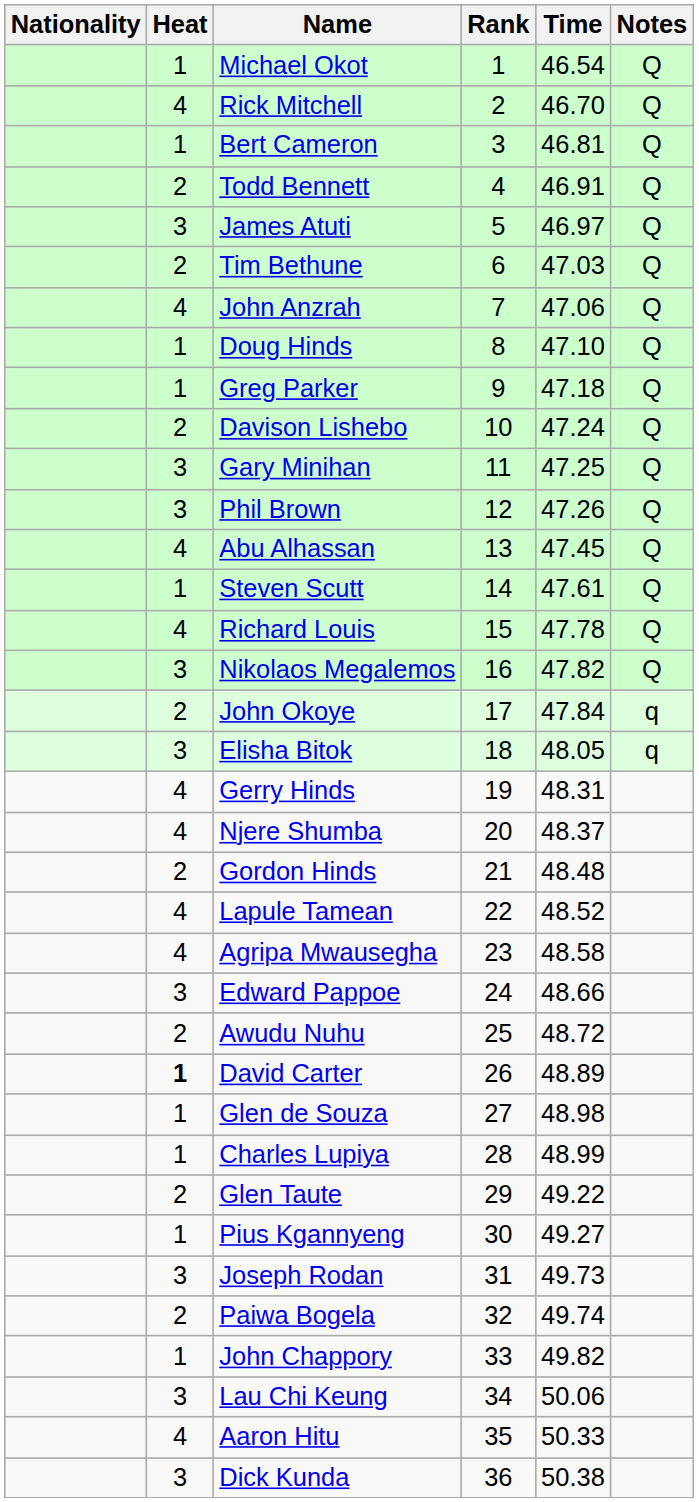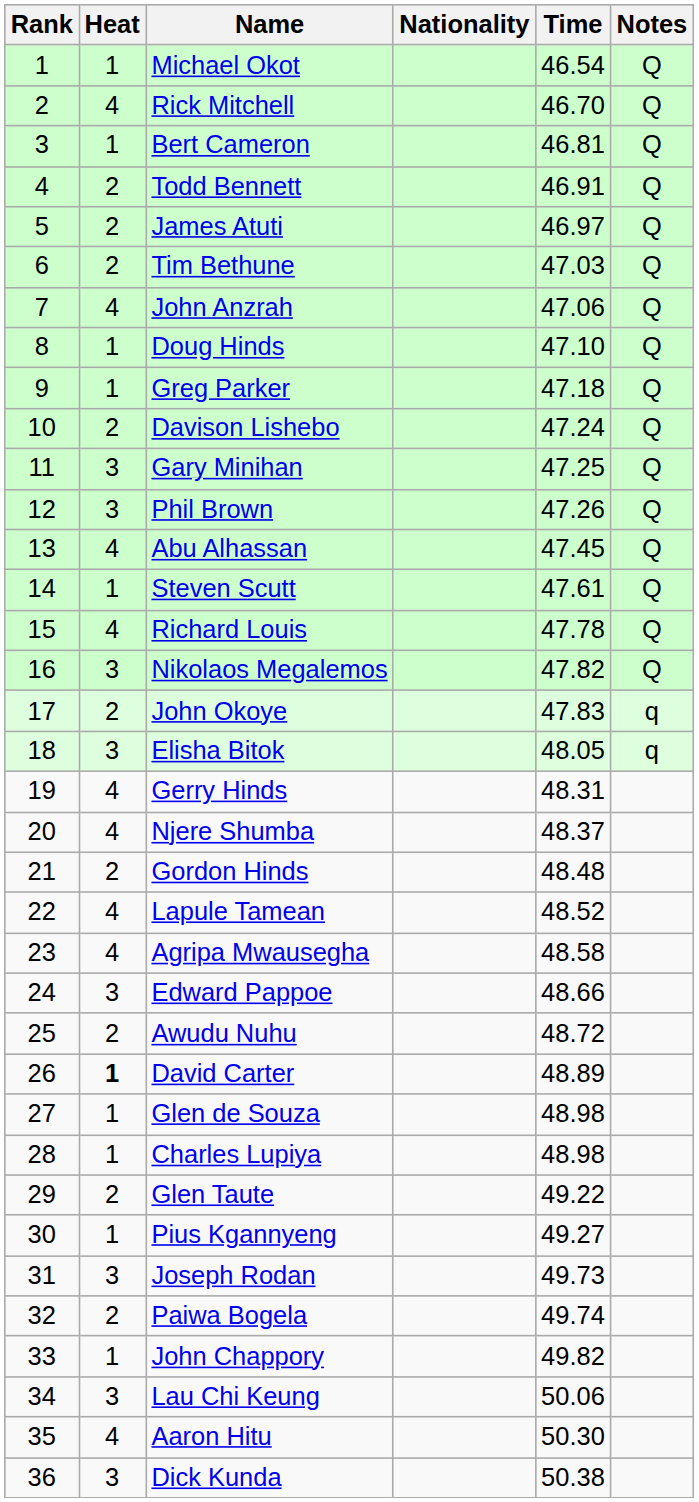 <table class="wikitable sortable" style="text-align:center">
 <tr>
-<th>Nationality</th>
+<th>Rank</th>
 <th>Heat</th>
 <th>Name</th>
-<th>Rank</th>
+<th>Nationality</th>
 <th>Time</th>
 <th>Notes</th>
 </tr>
 <tr bgcolor=ccffcc>
-<td align=left></td>
+<td>1</td>
 <td>1</td>
 <td align=left><a href='#'>Michael Okot</a></td>
-<td>1</td>
+<td align=left></td>
 <td>46.54</td>
 <td>Q</td>
 </tr>
 <tr bgcolor=ccffcc>
-<td align=left></td>
+<td>2</td>
 <td>4</td>
 <td align=left><a href='#'>Rick Mitchell</a></td>
-<td>2</td>
+<td align=left></td>
 <td>46.70</td>
 <td>Q</td>
 </tr>
 <tr bgcolor=ccffcc>
-<td align=left></td>
+<td>3</td>
 <td>1</td>
 <td align=left><a href='#'>Bert Cameron</a></td>
-<td>3</td>
+<td align=left></td>
 <td>46.81</td>
 <td>Q</td>
 </tr>
 <tr bgcolor=ccffcc>
-<td align=left></td>
+<td>4</td>
 <td>2</td>
 <td align=left><a href='#'>Todd Bennett</a></td>
-<td>4</td>
+<td align=left></td>
 <td>46.91</td>
 <td>Q</td>
 </tr>
 <tr bgcolor=ccffcc>
+<td>5</td>
+<td>2</td>
+<td align=left><a href='#'>James Atuti</a></td>
 <td align=left></td>
-<td>3</td>
-<td align=left><a href='#'>James Atuti</a></td>
-<td>5</td>
 <td>46.97</td>
 <td>Q</td>
 </tr>
 <tr bgcolor=ccffcc>
-<td align=left></td>
+<td>6</td>
 <td>2</td>
 <td align=left><a href='#'>Tim Bethune</a></td>
-<td>6</td>
+<td align=left></td>
 <td>47.03</td>
 <td>Q</td>
 </tr>
 <tr bgcolor=ccffcc>
-<td align=left></td>
+<td>7</td>
 <td>4</td>
 <td align=left><a href='#'>John Anzrah</a></td>
-<td>7</td>
+<td align=left></td>
 <td>47.06</td>
 <td>Q</td>
 </tr>
 <tr bgcolor=ccffcc>
-<td align=left></td>
+<td>8</td>
 <td>1</td>
 <td align=left><a href='#'>Doug Hinds</a></td>
-<td>8</td>
+<td align=left></td>
 <td>47.10</td>
 <td>Q</td>
 </tr>
 <tr bgcolor=ccffcc>
-<td align=left></td>
+<td>9</td>
 <td>1</td>
 <td align=left><a href='#'>Greg Parker</a></td>
-<td>9</td>
+<td align=left></td>
 <td>47.18</td>
 <td>Q</td>
 </tr>
 <tr bgcolor=ccffcc>
-<td align=left></td>
+<td>10</td>
 <td>2</td>
 <td align=left><a href='#'>Davison Lishebo</a></td>
-<td>10</td>
+<td align=left></td>
 <td>47.24</td>
 <td>Q</td>
 </tr>
 <tr bgcolor=ccffcc>
-<td align=left></td>
+<td>11</td>
 <td>3</td>
 <td align=left><a href='#'>Gary Minihan</a></td>
-<td>11</td>
+<td align=left></td>
 <td>47.25</td>
 <td>Q</td>
 </tr>
 <tr bgcolor=ccffcc>
-<td align=left></td>
+<td>12</td>
 <td>3</td>
 <td align=left><a href='#'>Phil Brown</a></td>
-<td>12</td>
+<td align=left></td>
 <td>47.26</td>
 <td>Q</td>
 </tr>
 <tr bgcolor=ccffcc>
-<td align=left></td>
+<td>13</td>
 <td>4</td>
 <td align=left><a href='#'>Abu Alhassan</a></td>
-<td>13</td>
+<td align=left></td>
 <td>47.45</td>
 <td>Q</td>
 </tr>
 <tr bgcolor=ccffcc>
-<td align=left></td>
+<td>14</td>
 <td>1</td>
 <td align=left><a href='#'>Steven Scutt</a></td>
-<td>14</td>
+<td align=left></td>
 <td>47.61</td>
 <td>Q</td>
 </tr>
 <tr bgcolor=ccffcc>
-<td align=left></td>
+<td>15</td>
 <td>4</td>
 <td align=left><a href='#'>Richard Louis</a></td>
-<td>15</td>
+<td align=left></td>
 <td>47.78</td>
 <td>Q</td>
 </tr>
 <tr bgcolor=ccffcc>
-<td align=left></td>
+<td>16</td>
 <td>3</td>
 <td align=left><a href='#'>Nikolaos Megalemos</a></td>
-<td>16</td>
+<td align=left></td>
 <td>47.82</td>
 <td>Q</td>
 </tr>
 <tr bgcolor=ddffdd>
-<td align=left></td>
+<td>17</td>
 <td>2</td>
 <td align=left><a href='#'>John Okoye</a></td>
-<td>17</td>
-<td>47.84</td>
+<td align=left></td>
+<td>47.83</td>
 <td>q</td>
 </tr>
 <tr bgcolor=ddffdd>
-<td align=left></td>
+<td>18</td>
 <td>3</td>
 <td align=left><a href='#'>Elisha Bitok</a></td>
-<td>18</td>
+<td align=left></td>
 <td>48.05</td>
 <td>q</td>
 </tr>
 <tr>
-<td align=left></td>
+<td>19</td>
 <td>4</td>
 <td align=left><a href='#'>Gerry Hinds</a></td>
-<td>19</td>
+<td align=left></td>
 <td>48.31</td>
 <td></td>
 </tr>
 <tr>
-<td align=left></td>
+<td>20</td>
 <td>4</td>
 <td align=left><a href='#'>Njere Shumba</a></td>
-<td>20</td>
+<td align=left></td>
 <td>48.37</td>
 <td></td>
 </tr>
 <tr>
-<td align=left></td>
+<td>21</td>
 <td>2</td>
 <td align=left><a href='#'>Gordon Hinds</a></td>
-<td>21</td>
+<td align=left></td>
 <td>48.48</td>
 <td></td>
 </tr>
 <tr>
-<td align=left></td>
+<td>22</td>
 <td>4</td>
 <td align=left><a href='#'>Lapule Tamean</a></td>
-<td>22</td>
+<td align=left></td>
 <td>48.52</td>
 <td></td>
 </tr>
 <tr>
-<td align=left></td>
+<td>23</td>
 <td>4</td>
 <td align=left><a href='#'>Agripa Mwausegha</a></td>
-<td>23</td>
+<td align=left></td>
 <td>48.58</td>
 <td></td>
 </tr>
 <tr>
-<td align=left></td>
+<td>24</td>
 <td>3</td>
 <td align=left><a href='#'>Edward Pappoe</a></td>
-<td>24</td>
+<td align=left></td>
 <td>48.66</td>
 <td></td>
 </tr>
 <tr>
-<td align=left></td>
+<td>25</td>
 <td>2</td>
 <td align=left><a href='#'>Awudu Nuhu</a></td>
-<td>25</td>
+<td align=left></td>
 <td>48.72</td>
 <td></td>
 </tr>
 <tr>
-<td align=left></td>
+<td>26</td>
 <td><strong>1</strong></td>
 <td align=left><a href='#'>David Carter</a></td>
-<td>26</td>
+<td align=left></td>
 <td>48.89</td>
 <td></td>
 </tr>
 <tr>
-<td align=left></td>
+<td>27</td>
 <td>1</td>
 <td align=left><a href='#'>Glen de Souza</a></td>
-<td>27</td>
+<td align=left></td>
 <td>48.98</td>
 <td></td>
 </tr>
 <tr>
-<td align=left></td>
+<td>28</td>
 <td>1</td>
 <td align=left><a href='#'>Charles Lupiya</a></td>
-<td>28</td>
-<td>48.99</td>
+<td align=left></td>
+<td>48.98</td>
 <td></td>
 </tr>
 <tr>
-<td align=left></td>
+<td>29</td>
 <td>2</td>
 <td align=left><a href='#'>Glen Taute</a></td>
-<td>29</td>
+<td align=left></td>
 <td>49.22</td>
 <td></td>
 </tr>
 <tr>
-<td align=left></td>
+<td>30</td>
 <td>1</td>
 <td align=left><a href='#'>Pius Kgannyeng</a></td>
-<td>30</td>
+<td align=left></td>
 <td>49.27</td>
 <td></td>
 </tr>
 <tr>
-<td align=left></td>
+<td>31</td>
 <td>3</td>
 <td align=left><a href='#'>Joseph Rodan</a></td>
-<td>31</td>
+<td align=left></td>
 <td>49.73</td>
 <td></td>
 </tr>
 <tr>
-<td align=left></td>
+<td>32</td>
 <td>2</td>
 <td align=left><a href='#'>Paiwa Bogela</a></td>
-<td>32</td>
+<td align=left></td>
 <td>49.74</td>
 <td></td>
 </tr>
 <tr>
-<td align=left></td>
+<td>33</td>
 <td>1</td>
 <td align=left><a href='#'>John Chappory</a></td>
-<td>33</td>
+<td align=left></td>
 <td>49.82</td>
 <td></td>
 </tr>
 <tr>
-<td align=left></td>
+<td>34</td>
 <td>3</td>
 <td align=left><a href='#'>Lau Chi Keung</a></td>
-<td>34</td>
+<td align=left></td>
 <td>50.06</td>
 <td></td>
 </tr>
 <tr>
-<td align=left></td>
+<td>35</td>
 <td>4</td>
 <td align=left><a href='#'>Aaron Hitu</a></td>
-<td>35</td>
-<td>50.33</td>
+<td align=left></td>
+<td>50.30</td>
 <td></td>
 </tr>
 <tr>
-<td align=left></td>
+<td>36</td>
 <td>3</td>
 <td align=left><a href='#'>Dick Kunda</a></td>
-<td>36</td>
+<td align=left></td>
 <td>50.38</td>
 <td></td>
 </tr>
 </table>
